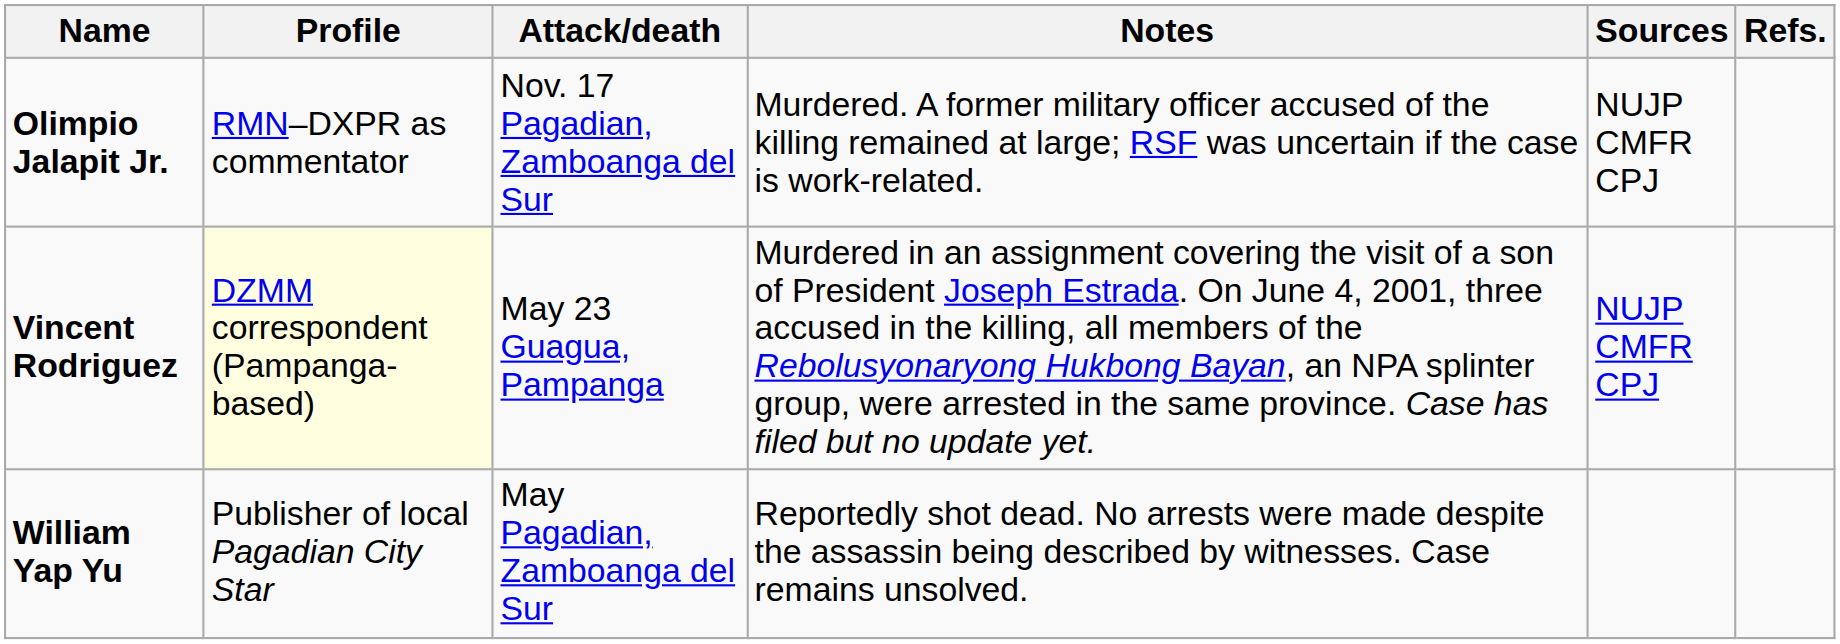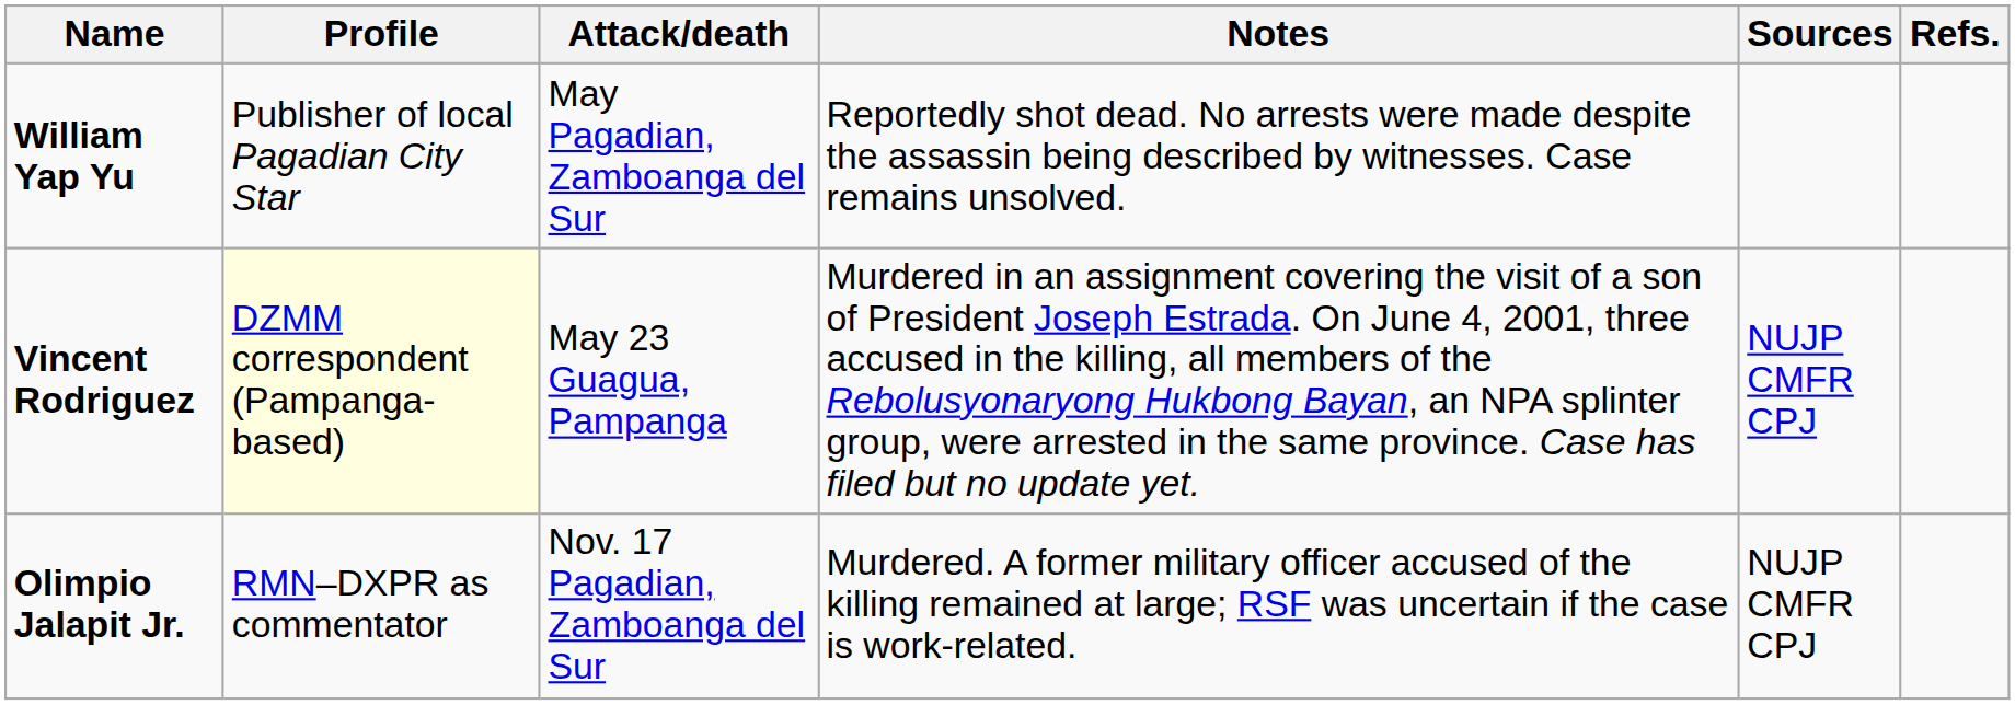 <table class="wikitable">
 <tr>
 <th>Name</th>
 <th>Profile</th>
 <th>Attack/death</th>
 <th>Notes</th>
 <th>Sources</th>
 <th>Refs.</th>
 </tr>
 <tr>
-<td><strong>Olimpio Jalapit Jr.</strong></td>
-<td><a href='#'>RMN</a>–DXPR as commentator</td>
-<td>Nov. 17<br><a href='#'>Pagadian, Zamboanga del Sur</a></td>
-<td>Murdered. A former military officer accused of the killing remained at large; <a href='#'>RSF</a> was uncertain if the case is work-related.</td>
-<td>NUJP<br>CMFR<br>CPJ</td>
-<td><br></td>
+<td><strong>William Yap Yu</strong></td>
+<td>Publisher of local <em>Pagadian City Star</em></td>
+<td>May<br><a href='#'>Pagadian, Zamboanga del Sur</a></td>
+<td>Reportedly shot dead. No arrests were made despite the assassin being described by witnesses. Case remains unsolved.</td>
+<td></td>
+<td></td>
 </tr>
 <tr>
 <td><strong>Vincent Rodriguez</strong></td>
 <td style="background: lightyellow;"><a href='#'>DZMM</a> correspondent (Pampanga-based)</td>
 <td>May 23<br><a href='#'>Guagua, Pampanga</a></td>
 <td>Murdered in an assignment covering the visit of a son of President <a href='#'>Joseph Estrada</a>. On June 4, 2001, three accused in the killing, all members of the <em><a href='#'>Rebolusyonaryong Hukbong Bayan</a></em>, an NPA splinter group, were arrested in the same province. <em>Case has filed but no update yet.</em></td>
 <td><a href='#'>NUJP</a><br><a href='#'>CMFR</a><br><a href='#'>CPJ</a></td>
 <td><br></td>
 </tr>
 <tr>
-<td><strong>William Yap Yu</strong></td>
-<td>Publisher of local <em>Pagadian City Star</em></td>
-<td>May<br><a href='#'>Pagadian, Zamboanga del Sur</a></td>
-<td>Reportedly shot dead. No arrests were made despite the assassin being described by witnesses. Case remains unsolved.</td>
-<td></td>
-<td></td>
+<td><strong>Olimpio Jalapit Jr.</strong></td>
+<td><a href='#'>RMN</a>–DXPR as commentator</td>
+<td>Nov. 17<br><a href='#'>Pagadian, Zamboanga del Sur</a></td>
+<td>Murdered. A former military officer accused of the killing remained at large; <a href='#'>RSF</a> was uncertain if the case is work-related.</td>
+<td>NUJP<br>CMFR<br>CPJ</td>
+<td><br></td>
 </tr>
 </table>
